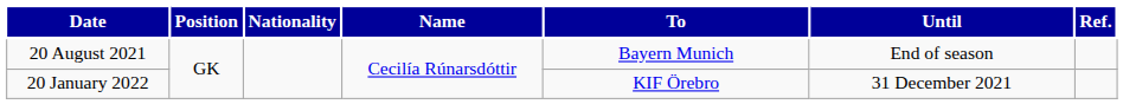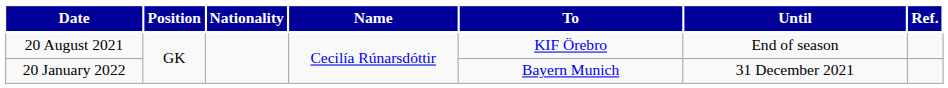 <table class="wikitable" style="text-align:center; font-size:90%; ">
 <tr>
 <th style="background:#000099;color:white;border:2px solid #ffffff; width:120px;">Date</th>
 <th style="background:#000099;color:white;border:2px solid #ffffff; width:50px;">Position</th>
 <th style="background:#000099;color:white;border:2px solid #ffffff; width:50px;">Nationality</th>
 <th style="background:#000099;color:white;border:2px solid #ffffff; width:150px;">Name</th>
 <th style="background:#000099;color:white;border:2px solid #ffffff; width:200px;">To</th>
 <th style="background:#000099;color:white;border:2px solid #ffffff; width:200px;">Until</th>
 <th style="background:#000099;color:white;border:2px solid #ffffff; width:25px;">Ref.</th>
 </tr>
 <tr>
 <td>20 August 2021</td>
 <td rowspan="2">GK</td>
 <td rowspan="2"></td>
 <td rowspan="2"><a href='#'>Cecilía Rúnarsdóttir</a></td>
-<td> <a href='#'>Bayern Munich</a></td>
+<td> <a href='#'>KIF Örebro</a></td>
 <td>End of season</td>
 <td></td>
 </tr>
 <tr>
 <td>20 January 2022</td>
-<td> <a href='#'>KIF Örebro</a></td>
+<td> <a href='#'>Bayern Munich</a></td>
 <td>31 December 2021</td>
 <td></td>
 </tr>
 </table>
